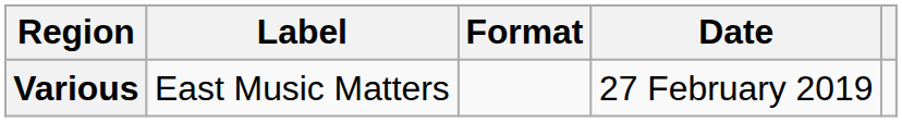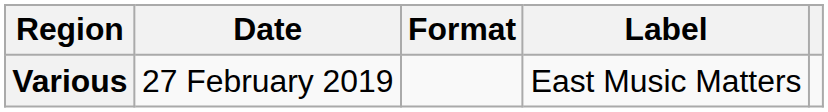 <table class="wikitable sortable plainrowheaders" style="text-align:center">
 <tr>
 <th>Region</th>
+<th>Date</th>
+<th>Format</th>
 <th>Label</th>
-<th>Format</th>
-<th>Date</th>
 <th></th>
 </tr>
 <tr>
 <th scope="row">Various</th>
+<td>27 February 2019</td>
+<td></td>
 <td>East Music Matters</td>
-<td></td>
-<td>27 February 2019</td>
 <td></td>
 </tr>
 </table>
